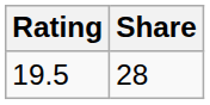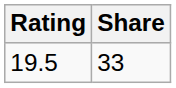 <table class="wikitable">
 <tr>
 <th>Rating</th>
 <th>Share</th>
 </tr>
 <tr>
 <td>19.5</td>
-<td>28</td>
+<td>33</td>
 </tr>
 </table>
